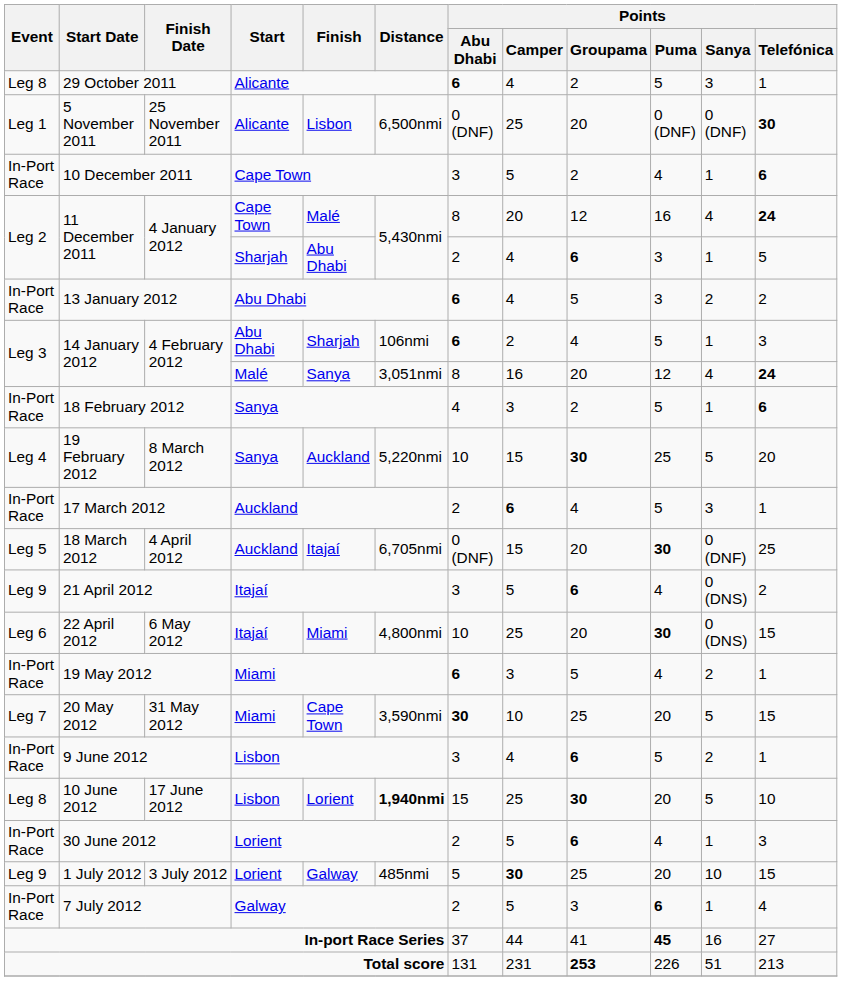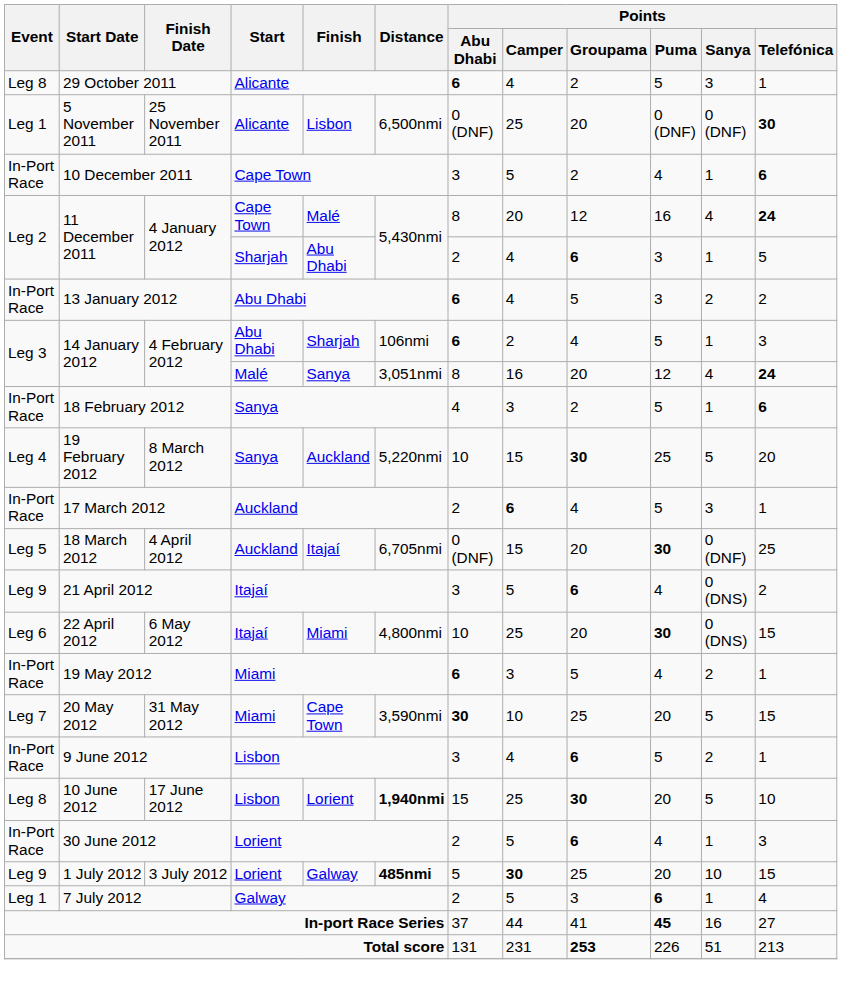 <table class=wikitable>
 <tr>
 <th rowspan=2>Event</th>
 <th rowspan=2>Start Date</th>
 <th rowspan=2>Finish Date</th>
 <th rowspan=2>Start</th>
 <th rowspan=2>Finish</th>
 <th rowspan=2>Distance</th>
 <th colspan=6>Points</th>
 </tr>
 <tr>
 <th>Abu Dhabi</th>
 <th>Camper</th>
 <th>Groupama</th>
 <th>Puma</th>
 <th>Sanya</th>
 <th>Telefónica</th>
 </tr>
 <tr>
 <td>Leg 8</td>
 <td colspan=2>29 October 2011</td>
 <td colspan=3> <a href='#'>Alicante</a></td>
 <td><strong>6</strong></td>
 <td>4</td>
 <td>2</td>
 <td>5</td>
 <td>3</td>
 <td>1</td>
 </tr>
 <tr>
 <td>Leg 1</td>
 <td>5 November 2011</td>
 <td>25 November 2011</td>
 <td> <a href='#'>Alicante</a></td>
 <td> <a href='#'>Lisbon</a></td>
 <td>6,500nmi</td>
 <td>0 (DNF)</td>
 <td>25</td>
 <td>20</td>
 <td>0 (DNF)</td>
 <td>0 (DNF)</td>
 <td><strong>30</strong></td>
 </tr>
 <tr>
 <td>In-Port Race</td>
 <td colspan=2>10 December 2011</td>
 <td colspan=3> <a href='#'>Cape Town</a></td>
 <td>3</td>
 <td>5</td>
 <td>2</td>
 <td>4</td>
 <td>1</td>
 <td><strong>6</strong></td>
 </tr>
 <tr>
 <td rowspan=2>Leg 2</td>
 <td rowspan=2>11 December 2011</td>
 <td rowspan=2>4 January 2012</td>
 <td> <a href='#'>Cape Town</a></td>
 <td> <a href='#'>Malé</a></td>
 <td rowspan=2>5,430nmi</td>
 <td>8</td>
 <td>20</td>
 <td>12</td>
 <td>16</td>
 <td>4</td>
 <td><strong>24</strong></td>
 </tr>
 <tr>
 <td> <a href='#'>Sharjah</a></td>
 <td> <a href='#'>Abu Dhabi</a></td>
 <td>2</td>
 <td>4</td>
 <td><strong>6</strong></td>
 <td>3</td>
 <td>1</td>
 <td>5</td>
 </tr>
 <tr>
 <td>In-Port Race</td>
 <td colspan=2>13 January 2012</td>
 <td colspan=3> <a href='#'>Abu Dhabi</a></td>
 <td><strong>6</strong></td>
 <td>4</td>
 <td>5</td>
 <td>3</td>
 <td>2</td>
 <td>2</td>
 </tr>
 <tr>
 <td rowspan=2>Leg 3</td>
 <td rowspan=2>14 January 2012</td>
 <td rowspan=2>4 February 2012</td>
 <td> <a href='#'>Abu Dhabi</a></td>
 <td> <a href='#'>Sharjah</a></td>
 <td>106nmi</td>
 <td><strong>6</strong></td>
 <td>2</td>
 <td>4</td>
 <td>5</td>
 <td>1</td>
 <td>3</td>
 </tr>
 <tr>
 <td> <a href='#'>Malé</a></td>
 <td> <a href='#'>Sanya</a></td>
 <td>3,051nmi</td>
 <td>8</td>
 <td>16</td>
 <td>20</td>
 <td>12</td>
 <td>4</td>
 <td><strong>24</strong></td>
 </tr>
 <tr>
 <td>In-Port Race</td>
 <td colspan=2>18 February 2012</td>
 <td colspan=3> <a href='#'>Sanya</a></td>
 <td>4</td>
 <td>3</td>
 <td>2</td>
 <td>5</td>
 <td>1</td>
 <td><strong>6</strong></td>
 </tr>
 <tr>
 <td>Leg 4</td>
 <td>19 February 2012</td>
 <td>8 March 2012</td>
 <td> <a href='#'>Sanya</a></td>
 <td> <a href='#'>Auckland</a></td>
 <td>5,220nmi</td>
 <td>10</td>
 <td>15</td>
 <td><strong>30</strong></td>
 <td>25</td>
 <td>5</td>
 <td>20</td>
 </tr>
 <tr>
 <td>In-Port Race</td>
 <td colspan=2>17 March 2012</td>
 <td colspan=3> <a href='#'>Auckland</a></td>
 <td>2</td>
 <td><strong>6</strong></td>
 <td>4</td>
 <td>5</td>
 <td>3</td>
 <td>1</td>
 </tr>
 <tr>
 <td>Leg 5</td>
 <td>18 March 2012</td>
 <td>4 April 2012</td>
 <td> <a href='#'>Auckland</a></td>
 <td> <a href='#'>Itajaí</a></td>
 <td>6,705nmi</td>
 <td>0 (DNF)</td>
 <td>15</td>
 <td>20</td>
 <td><strong>30</strong></td>
 <td>0 (DNF)</td>
 <td>25</td>
 </tr>
 <tr>
 <td>Leg 9</td>
 <td colspan=2>21 April 2012</td>
 <td colspan=3> <a href='#'>Itajaí</a></td>
 <td>3</td>
 <td>5</td>
 <td><strong>6</strong></td>
 <td>4</td>
 <td>0 (DNS)</td>
 <td>2</td>
 </tr>
 <tr>
 <td>Leg 6</td>
 <td>22 April 2012</td>
 <td>6 May 2012</td>
 <td> <a href='#'>Itajaí</a></td>
 <td> <a href='#'>Miami</a></td>
 <td>4,800nmi</td>
 <td>10</td>
 <td>25</td>
 <td>20</td>
 <td><strong>30</strong></td>
 <td>0 (DNS)</td>
 <td>15</td>
 </tr>
 <tr>
 <td>In-Port Race</td>
 <td colspan=2>19 May 2012</td>
 <td colspan=3> <a href='#'>Miami</a></td>
 <td><strong>6</strong></td>
 <td>3</td>
 <td>5</td>
 <td>4</td>
 <td>2</td>
 <td>1</td>
 </tr>
 <tr>
 <td>Leg 7</td>
 <td>20 May 2012</td>
 <td>31 May 2012</td>
 <td> <a href='#'>Miami</a></td>
 <td> <a href='#'>Cape Town</a></td>
 <td>3,590nmi</td>
 <td><strong>30</strong></td>
 <td>10</td>
 <td>25</td>
 <td>20</td>
 <td>5</td>
 <td>15</td>
 </tr>
 <tr>
 <td>In-Port Race</td>
 <td colspan=2>9 June 2012</td>
 <td colspan=3> <a href='#'>Lisbon</a></td>
 <td>3</td>
 <td>4</td>
 <td><strong>6</strong></td>
 <td>5</td>
 <td>2</td>
 <td>1</td>
 </tr>
 <tr>
 <td>Leg 8</td>
 <td>10 June 2012</td>
 <td>17 June 2012</td>
 <td> <a href='#'>Lisbon</a></td>
 <td> <a href='#'>Lorient</a></td>
 <td><strong>1,940nmi</strong></td>
 <td>15</td>
 <td>25</td>
 <td><strong>30</strong></td>
 <td>20</td>
 <td>5</td>
 <td>10</td>
 </tr>
 <tr>
 <td>In-Port Race</td>
 <td colspan=2>30 June 2012</td>
 <td colspan=3> <a href='#'>Lorient</a></td>
 <td>2</td>
 <td>5</td>
 <td><strong>6</strong></td>
 <td>4</td>
 <td>1</td>
 <td>3</td>
 </tr>
 <tr>
 <td>Leg 9</td>
 <td>1 July 2012</td>
 <td>3 July 2012</td>
 <td> <a href='#'>Lorient</a></td>
 <td> <a href='#'>Galway</a></td>
-<td>485nmi</td>
+<td><strong>485nmi</strong></td>
 <td>5</td>
 <td><strong>30</strong></td>
 <td>25</td>
 <td>20</td>
 <td>10</td>
 <td>15</td>
 </tr>
 <tr>
-<td>In-Port Race</td>
+<td>Leg 1</td>
 <td colspan=2>7 July 2012</td>
 <td colspan=3> <a href='#'>Galway</a></td>
 <td>2</td>
 <td>5</td>
 <td>3</td>
 <td><strong>6</strong></td>
 <td>1</td>
 <td>4</td>
 </tr>
 <tr>
 <td colspan=6 align=right><strong>In-port Race Series</strong></td>
 <td>37</td>
 <td>44</td>
 <td>41</td>
 <td><strong>45</strong></td>
 <td>16</td>
 <td>27</td>
 </tr>
 <tr>
 <td colspan=6 align=right><strong>Total score</strong></td>
 <td>131</td>
 <td>231</td>
 <td><strong>253</strong></td>
 <td>226</td>
 <td>51</td>
 <td>213</td>
 </tr>
 <tr>
 </tr>
 </table>
